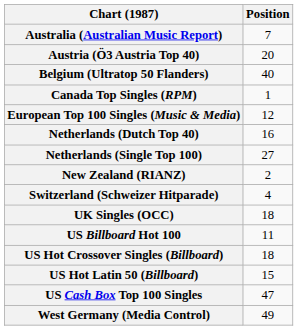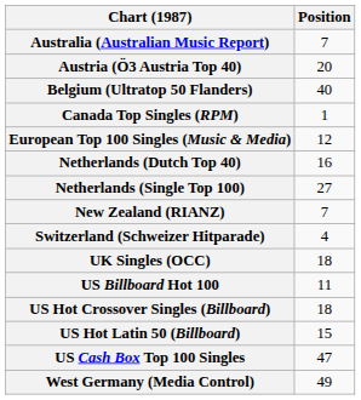 <table class="wikitable plainrowheaders sortable" style="text-align:center">
 <tr>
 <th>Chart (1987)</th>
 <th>Position</th>
 </tr>
 <tr>
 <th scope="row">Australia (<a href='#'>Australian Music Report</a>)</th>
 <td>7</td>
 </tr>
 <tr>
 <th scope="row">Austria (Ö3 Austria Top 40)</th>
 <td>20</td>
 </tr>
 <tr>
 <th scope="row">Belgium (Ultratop 50 Flanders)</th>
 <td>40</td>
 </tr>
 <tr>
 <th scope="row">Canada Top Singles (<em>RPM</em>)</th>
 <td>1</td>
 </tr>
 <tr>
 <th scope="row">European Top 100 Singles (<em>Music & Media</em>)</th>
 <td>12</td>
 </tr>
 <tr>
 <th scope="row">Netherlands (Dutch Top 40)</th>
 <td>16</td>
 </tr>
 <tr>
 <th scope="row">Netherlands (Single Top 100)</th>
 <td>27</td>
 </tr>
 <tr>
 <th scope="row">New Zealand (RIANZ)</th>
-<td>2</td>
+<td>7</td>
 </tr>
 <tr>
 <th scope="row">Switzerland (Schweizer Hitparade)</th>
 <td>4</td>
 </tr>
 <tr>
 <th scope="row">UK Singles (OCC)</th>
 <td>18</td>
 </tr>
 <tr>
 <th scope="row">US <em>Billboard</em> Hot 100</th>
 <td>11</td>
 </tr>
 <tr>
 <th scope="row">US Hot Crossover Singles (<em>Billboard</em>)</th>
 <td>18</td>
 </tr>
 <tr>
 <th scope="row">US Hot Latin 50 (<em>Billboard</em>)</th>
 <td>15</td>
 </tr>
 <tr>
 <th scope="row">US <em><a href='#'>Cash Box</a></em> Top 100 Singles</th>
 <td>47</td>
 </tr>
 <tr>
 <th scope="row">West Germany (Media Control)</th>
 <td>49</td>
 </tr>
 </table>
